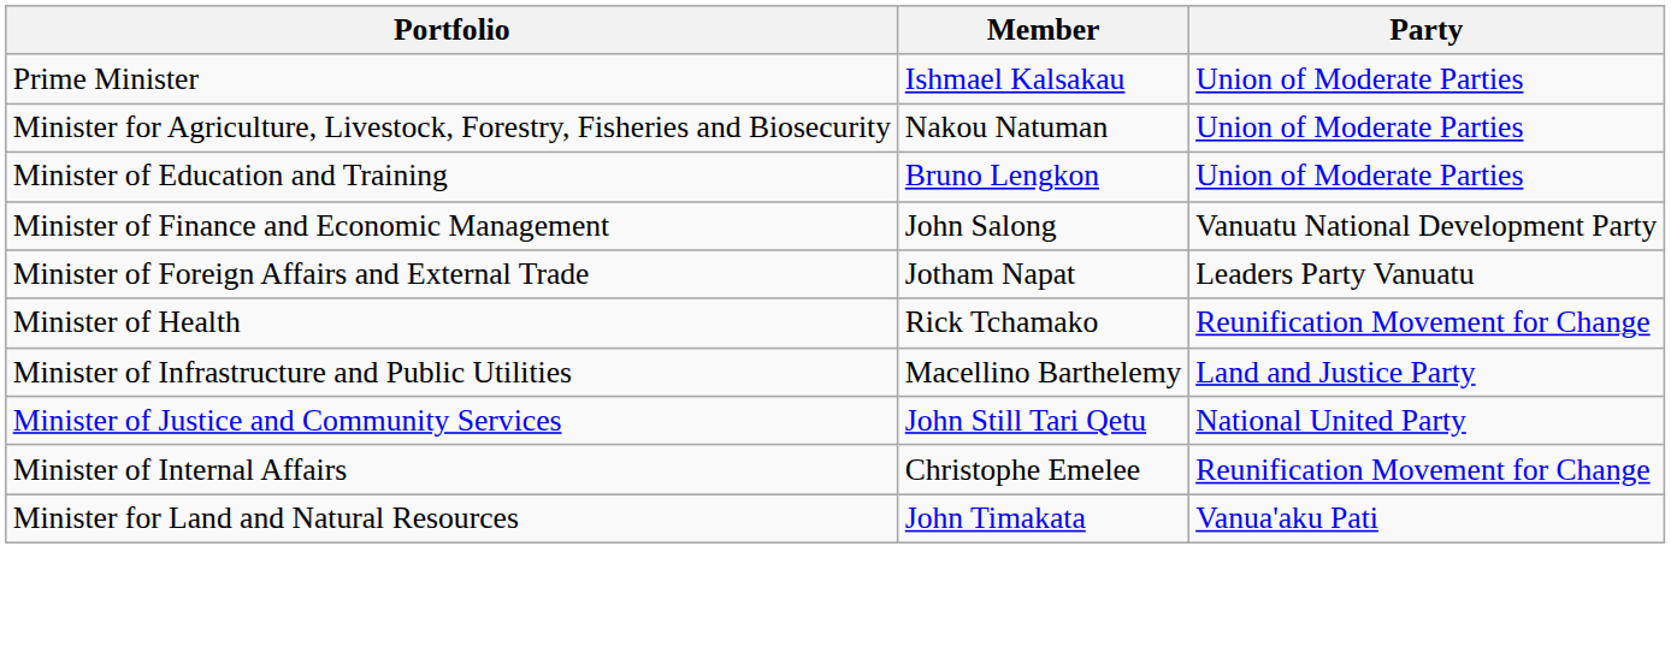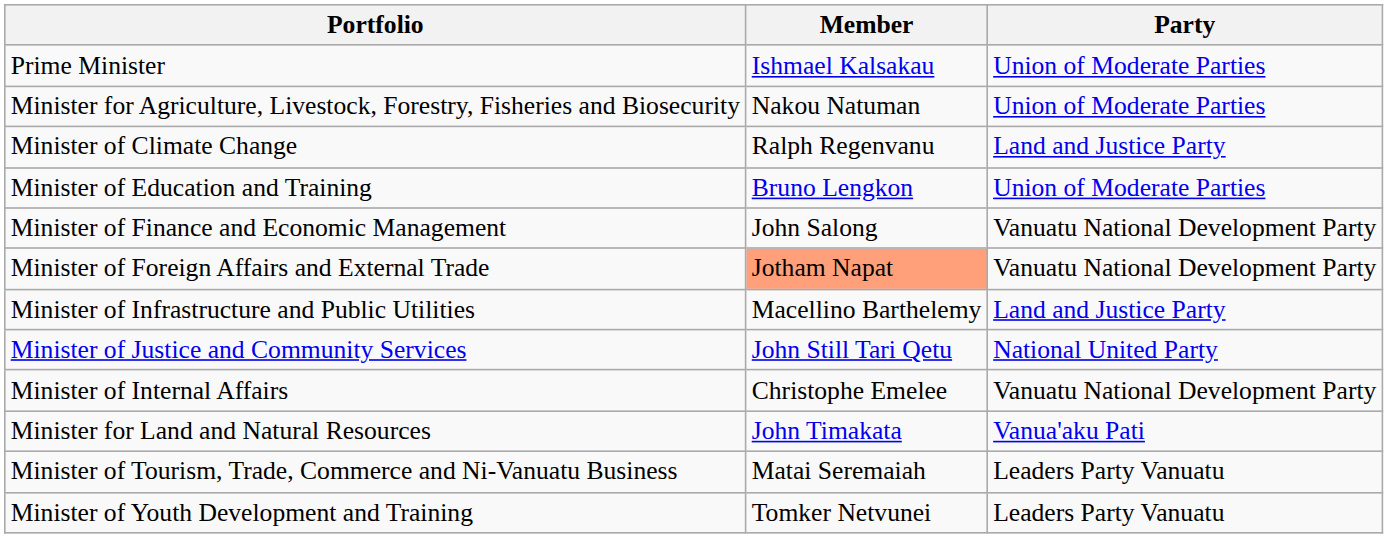 <table class="wikitable">
 <tr>
 <th>Portfolio</th>
 <th>Member</th>
 <th>Party</th>
 </tr>
 <tr>
 <td>Prime Minister</td>
 <td><a href='#'>Ishmael Kalsakau</a></td>
 <td><a href='#'>Union of Moderate Parties</a></td>
 </tr>
 <tr>
 <td>Minister for Agriculture, Livestock, Forestry, Fisheries and Biosecurity</td>
 <td>Nakou Natuman</td>
 <td><a href='#'>Union of Moderate Parties</a></td>
 </tr>
 <tr>
+<td>Minister of Climate Change</td>
+<td>Ralph Regenvanu</td>
+<td><a href='#'>Land and Justice Party</a></td>
+</tr>
+<tr>
 <td>Minister of Education and Training</td>
 <td><a href='#'>Bruno Lengkon</a></td>
 <td><a href='#'>Union of Moderate Parties</a></td>
 </tr>
 <tr>
 <td>Minister of Finance and Economic Management</td>
 <td>John Salong</td>
 <td>Vanuatu National Development Party</td>
 </tr>
 <tr>
 <td>Minister of Foreign Affairs and External Trade</td>
-<td>Jotham Napat</td>
-<td>Leaders Party Vanuatu</td>
-</tr>
-<tr>
-<td>Minister of Health</td>
-<td>Rick Tchamako</td>
-<td><a href='#'>Reunification Movement for Change</a></td>
+<td style="background: lightsalmon;">Jotham Napat</td>
+<td>Vanuatu National Development Party</td>
 </tr>
 <tr>
 <td>Minister of Infrastructure and Public Utilities</td>
 <td>Macellino Barthelemy</td>
 <td><a href='#'>Land and Justice Party</a></td>
 </tr>
 <tr>
 <td><a href='#'>Minister of Justice and Community Services</a></td>
 <td><a href='#'>John Still Tari Qetu</a></td>
 <td><a href='#'>National United Party</a></td>
 </tr>
 <tr>
 <td>Minister of Internal Affairs</td>
 <td>Christophe Emelee</td>
-<td><a href='#'>Reunification Movement for Change</a></td>
+<td>Vanuatu National Development Party</td>
 </tr>
 <tr>
 <td>Minister for Land and Natural Resources</td>
 <td><a href='#'>John Timakata</a></td>
 <td><a href='#'>Vanua'aku Pati</a> </td>
 </tr>
+<tr>
+<td>Minister of Tourism, Trade, Commerce and Ni-Vanuatu Business</td>
+<td>Matai Seremaiah</td>
+<td>Leaders Party Vanuatu</td>
+</tr>
+<tr>
+<td>Minister of Youth Development and Training</td>
+<td>Tomker Netvunei</td>
+<td>Leaders Party Vanuatu</td>
+</tr>
 </table>
